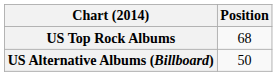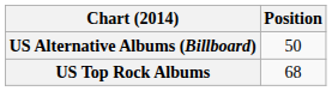 <table class="wikitable sortable plainrowheaders">
 <tr>
 <th scope="col">Chart (2014)</th>
 <th scope="col">Position</th>
 </tr>
 <tr>
+<th scope="row">US Alternative Albums (<em>Billboard</em>)</th>
+<td style="text-align:center;">50</td>
+</tr>
+<tr>
 <th scope="row">US Top Rock Albums</th>
 <td style="text-align:center;">68</td>
 </tr>
-<tr>
-<th scope="row">US Alternative Albums (<em>Billboard</em>)</th>
-<td style="text-align:center;">50</td>
-</tr>
 </table>
